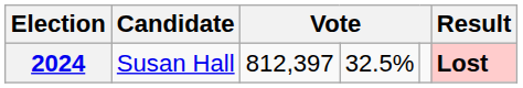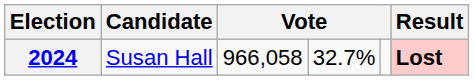 <table class="wikitable">
 <tr>
 <th>Election</th>
 <th>Candidate</th>
 <th colspan="3">Vote</th>
 <th>Result</th>
 </tr>
 <tr>
 <th><a href='#'>2024</a></th>
 <td><a href='#'>Susan Hall</a></td>
-<td>812,397</td>
-<td>32.5%</td>
+<td>966,058</td>
+<td>32.7%</td>
 <td></td>
 <td style="background-color:#FFCCCC"><strong>Lost</strong></td>
 </tr>
 </table>
